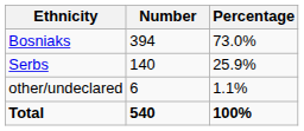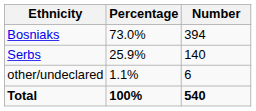 <table class="wikitable">
 <tr>
 <th width="100px">Ethnicity</th>
+<th width="80px">Percentage</th>
 <th width="80px">Number</th>
-<th width="80px">Percentage</th>
 </tr>
 <tr>
 <td><a href='#'>Bosniaks</a></td>
+<td>73.0%</td>
 <td>394</td>
-<td>73.0%</td>
 </tr>
 <tr>
 <td><a href='#'>Serbs</a></td>
+<td>25.9%</td>
 <td>140</td>
-<td>25.9%</td>
 </tr>
 <tr>
 <td>other/undeclared</td>
+<td>1.1%</td>
 <td>6</td>
-<td>1.1%</td>
 </tr>
 <tr>
 <td><strong>Total</strong></td>
+<td><strong>100%</strong></td>
 <td><strong>540</strong></td>
-<td><strong>100%</strong></td>
 </tr>
 </table>
